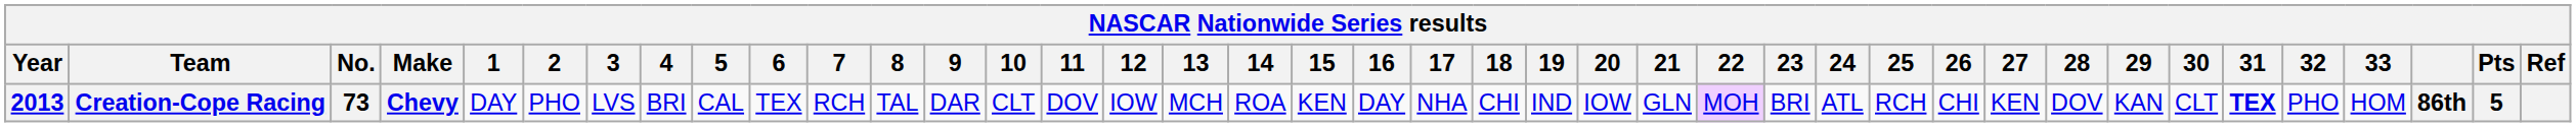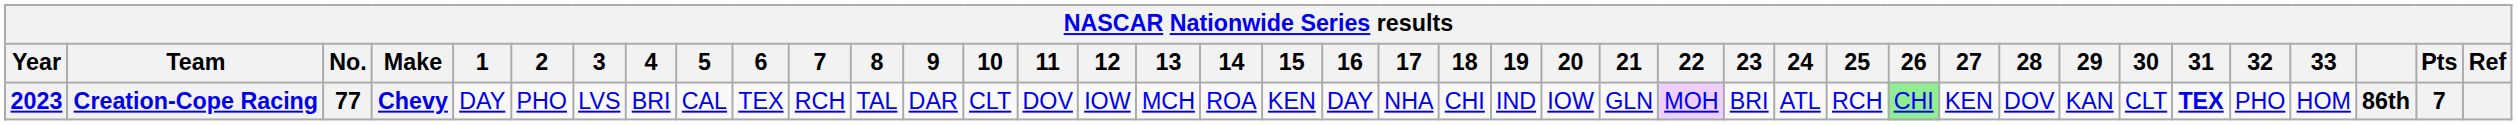 <table class="wikitable" style="text-align:center; font-size:75%">
 <tr>
 <th colspan=45><a href='#'>NASCAR</a> <a href='#'>Nationwide Series</a> results</th>
 </tr>
 <tr>
 <th>Year</th>
 <th>Team</th>
 <th>No.</th>
 <th>Make</th>
 <th>1</th>
 <th>2</th>
 <th>3</th>
 <th>4</th>
 <th>5</th>
 <th>6</th>
 <th>7</th>
 <th>8</th>
 <th>9</th>
 <th>10</th>
 <th>11</th>
 <th>12</th>
 <th>13</th>
 <th>14</th>
 <th>15</th>
 <th>16</th>
 <th>17</th>
 <th>18</th>
 <th>19</th>
 <th>20</th>
 <th>21</th>
 <th>22</th>
 <th>23</th>
 <th>24</th>
 <th>25</th>
 <th>26</th>
 <th>27</th>
 <th>28</th>
 <th>29</th>
 <th>30</th>
 <th>31</th>
 <th>32</th>
 <th>33</th>
 <th></th>
 <th>Pts</th>
 <th>Ref</th>
 </tr>
 <tr>
-<th><a href='#'>2013</a></th>
+<th><a href='#'>2023</a></th>
 <th nowrap><a href='#'>Creation-Cope Racing</a></th>
-<th>73</th>
+<th>77</th>
 <th><a href='#'>Chevy</a></th>
 <td><a href='#'>DAY</a></td>
 <td><a href='#'>PHO</a></td>
 <td><a href='#'>LVS</a></td>
 <td><a href='#'>BRI</a></td>
 <td><a href='#'>CAL</a></td>
 <td><a href='#'>TEX</a></td>
 <td><a href='#'>RCH</a></td>
 <td><a href='#'>TAL</a></td>
 <td><a href='#'>DAR</a></td>
 <td><a href='#'>CLT</a></td>
 <td><a href='#'>DOV</a></td>
 <td><a href='#'>IOW</a></td>
 <td><a href='#'>MCH</a></td>
 <td><a href='#'>ROA</a></td>
 <td><a href='#'>KEN</a></td>
 <td><a href='#'>DAY</a></td>
 <td><a href='#'>NHA</a></td>
 <td><a href='#'>CHI</a></td>
 <td><a href='#'>IND</a></td>
 <td><a href='#'>IOW</a></td>
 <td><a href='#'>GLN</a></td>
 <td style="background:#EFCFFF;"><a href='#'>MOH</a><br></td>
 <td><a href='#'>BRI</a></td>
 <td><a href='#'>ATL</a></td>
 <td><a href='#'>RCH</a></td>
-<td><a href='#'>CHI</a></td>
+<td style="background: lightgreen;"><a href='#'>CHI</a></td>
 <td><a href='#'>KEN</a></td>
 <td><a href='#'>DOV</a></td>
 <td><a href='#'>KAN</a></td>
 <td><a href='#'>CLT</a></td>
 <td><strong><a href='#'>TEX</a></strong></td>
 <td><a href='#'>PHO</a></td>
 <td><a href='#'>HOM</a></td>
 <th>86th</th>
-<th>5</th>
+<th>7</th>
 <th></th>
 </tr>
 </table>
